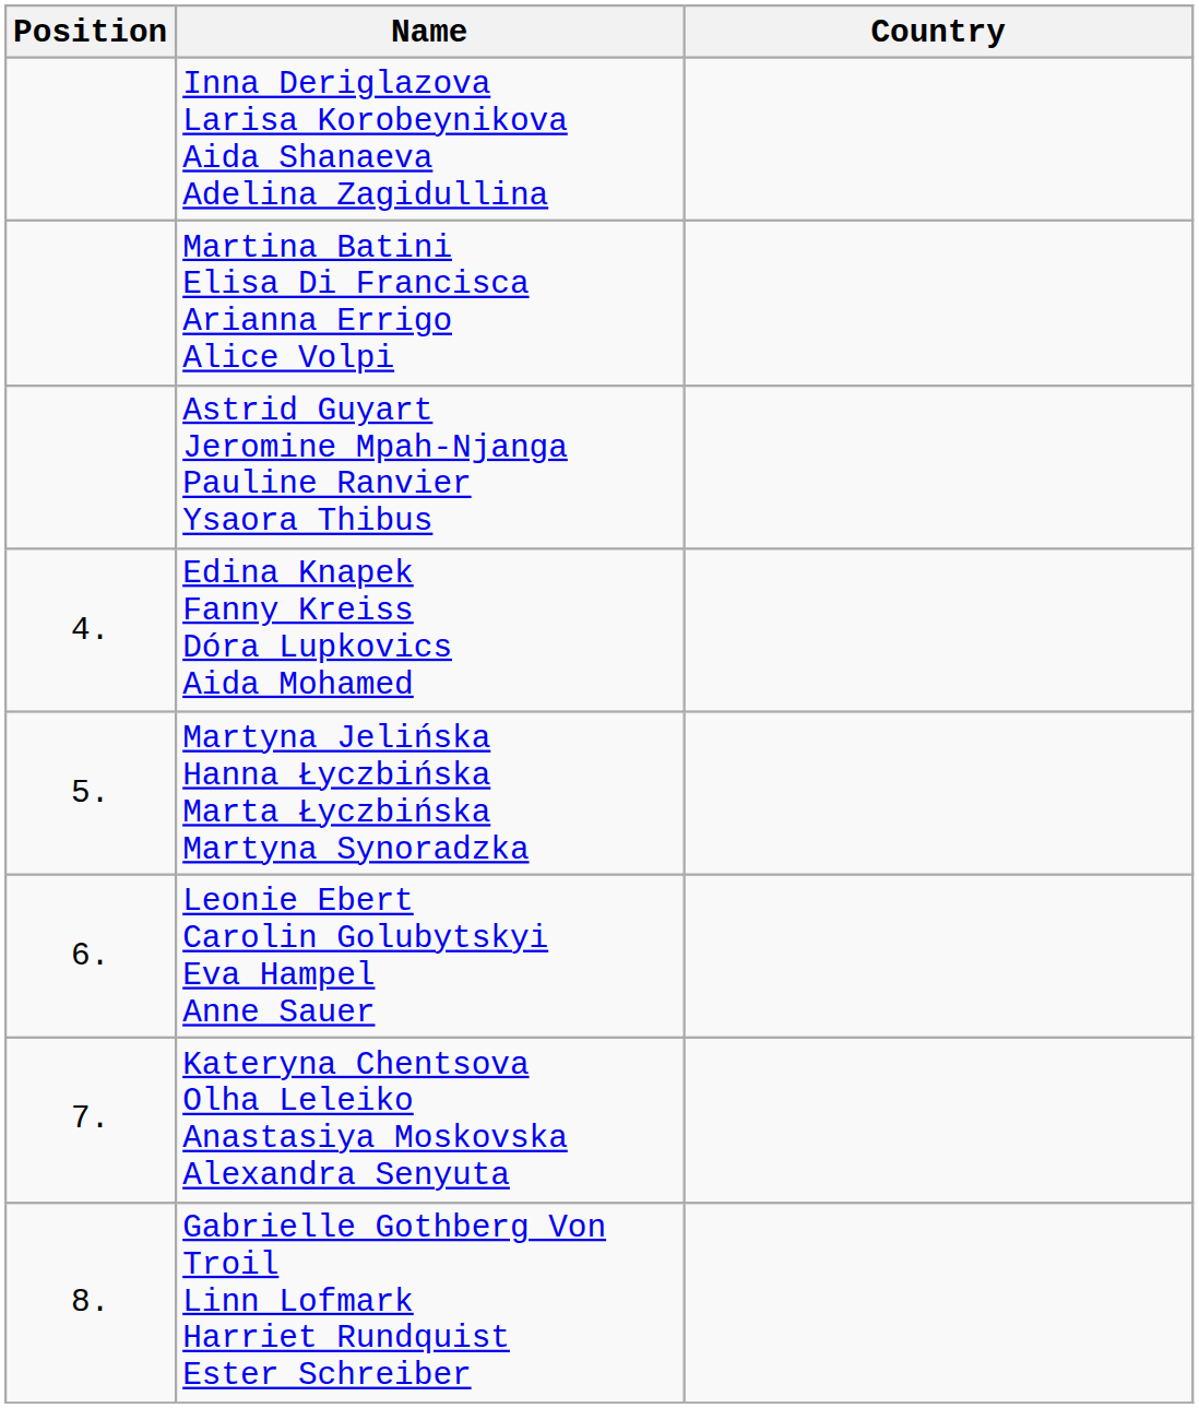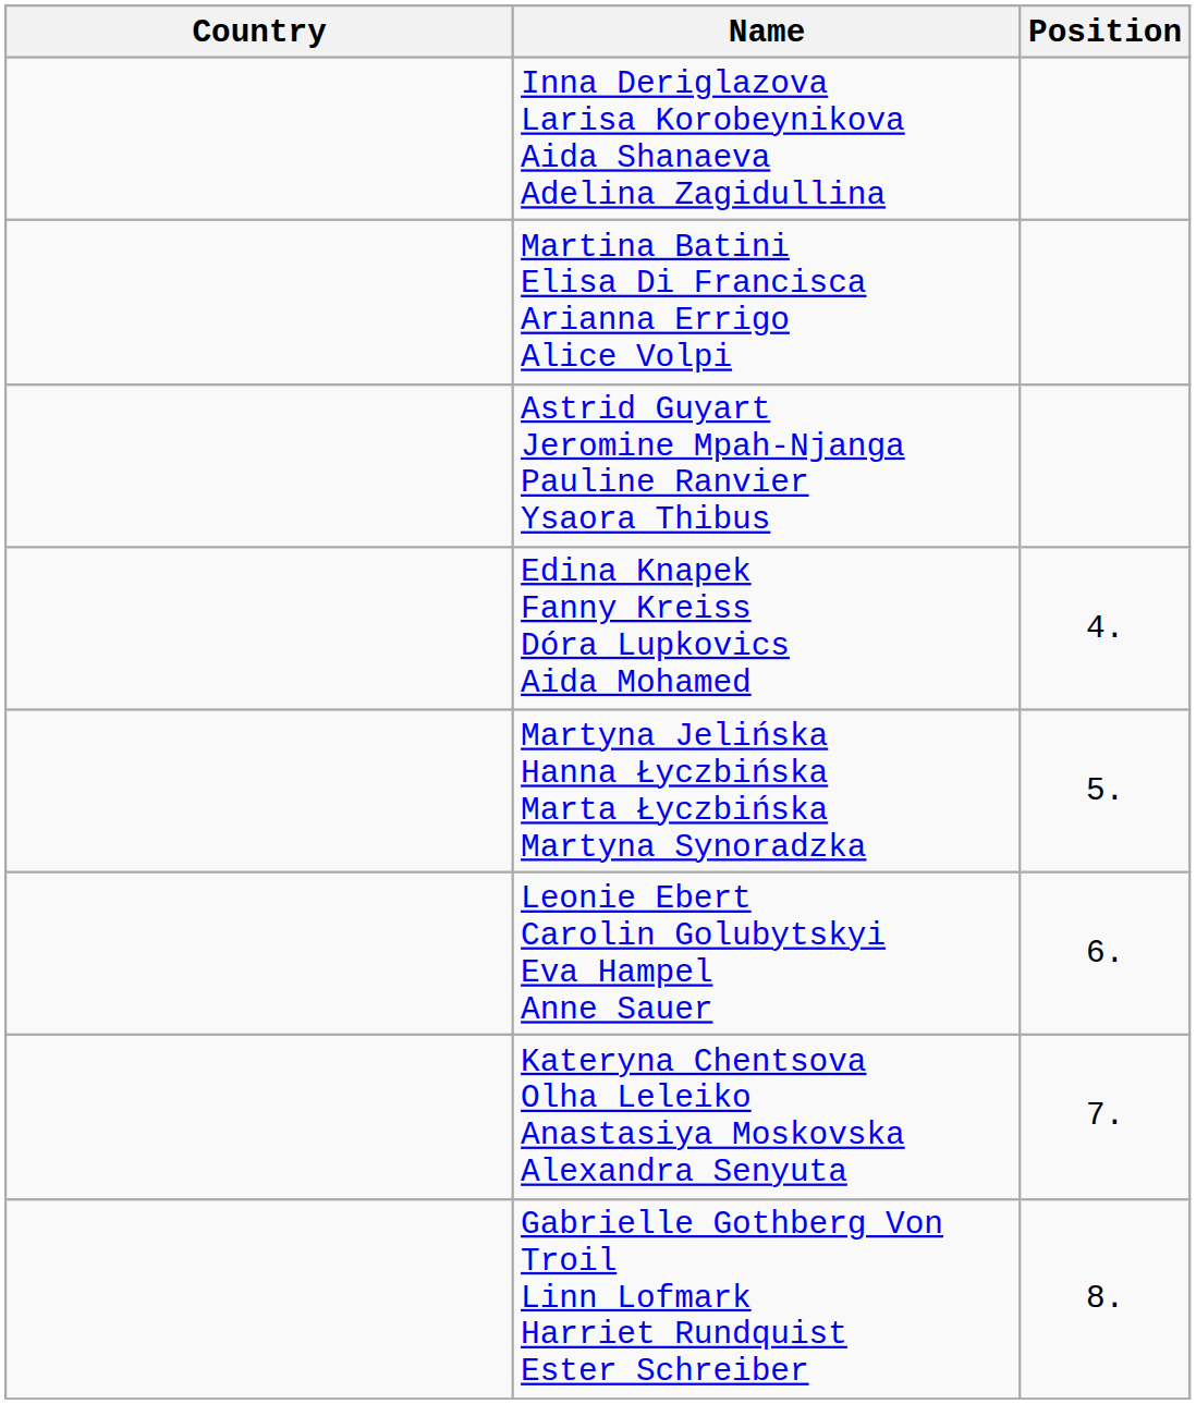 <table class="wikitable">
 <tr>
+<th width="200">Country</th>
+<th width="200">Name</th>
 <th width="20">Position</th>
-<th width="200">Name</th>
-<th width="200">Country</th>
 </tr>
 <tr>
+<td></td>
+<td><a href='#'>Inna Deriglazova</a><br><a href='#'>Larisa Korobeynikova</a><br><a href='#'>Aida Shanaeva</a><br><a href='#'>Adelina Zagidullina</a></td>
 <td align="center"></td>
-<td><a href='#'>Inna Deriglazova</a><br><a href='#'>Larisa Korobeynikova</a><br><a href='#'>Aida Shanaeva</a><br><a href='#'>Adelina Zagidullina</a></td>
-<td></td>
 </tr>
 <tr>
+<td></td>
+<td><a href='#'>Martina Batini</a><br><a href='#'>Elisa Di Francisca</a><br><a href='#'>Arianna Errigo</a><br><a href='#'>Alice Volpi</a></td>
 <td align="center"></td>
-<td><a href='#'>Martina Batini</a><br><a href='#'>Elisa Di Francisca</a><br><a href='#'>Arianna Errigo</a><br><a href='#'>Alice Volpi</a></td>
-<td></td>
 </tr>
 <tr>
+<td></td>
+<td><a href='#'>Astrid Guyart</a><br><a href='#'>Jeromine Mpah-Njanga</a><br><a href='#'>Pauline Ranvier</a><br><a href='#'>Ysaora Thibus</a></td>
 <td align="center"></td>
-<td><a href='#'>Astrid Guyart</a><br><a href='#'>Jeromine Mpah-Njanga</a><br><a href='#'>Pauline Ranvier</a><br><a href='#'>Ysaora Thibus</a></td>
-<td></td>
 </tr>
 <tr>
+<td></td>
+<td><a href='#'>Edina Knapek</a><br><a href='#'>Fanny Kreiss</a><br><a href='#'>Dóra Lupkovics</a><br><a href='#'>Aida Mohamed</a></td>
 <td align="center">4.</td>
-<td><a href='#'>Edina Knapek</a><br><a href='#'>Fanny Kreiss</a><br><a href='#'>Dóra Lupkovics</a><br><a href='#'>Aida Mohamed</a></td>
-<td></td>
 </tr>
 <tr>
+<td></td>
+<td><a href='#'>Martyna Jelińska</a><br><a href='#'>Hanna Łyczbińska</a><br><a href='#'>Marta Łyczbińska</a><br><a href='#'>Martyna Synoradzka</a></td>
 <td align="center">5.</td>
-<td><a href='#'>Martyna Jelińska</a><br><a href='#'>Hanna Łyczbińska</a><br><a href='#'>Marta Łyczbińska</a><br><a href='#'>Martyna Synoradzka</a></td>
-<td></td>
 </tr>
 <tr>
+<td></td>
+<td><a href='#'>Leonie Ebert</a><br><a href='#'>Carolin Golubytskyi</a><br><a href='#'>Eva Hampel</a><br><a href='#'>Anne Sauer</a></td>
 <td align="center">6.</td>
-<td><a href='#'>Leonie Ebert</a><br><a href='#'>Carolin Golubytskyi</a><br><a href='#'>Eva Hampel</a><br><a href='#'>Anne Sauer</a></td>
-<td></td>
 </tr>
 <tr>
+<td></td>
+<td><a href='#'>Kateryna Chentsova</a><br><a href='#'>Olha Leleiko</a><br><a href='#'>Anastasiya Moskovska</a><br><a href='#'>Alexandra Senyuta</a></td>
 <td align="center">7.</td>
-<td><a href='#'>Kateryna Chentsova</a><br><a href='#'>Olha Leleiko</a><br><a href='#'>Anastasiya Moskovska</a><br><a href='#'>Alexandra Senyuta</a></td>
-<td></td>
 </tr>
 <tr>
+<td></td>
+<td><a href='#'>Gabrielle Gothberg Von Troil</a><br><a href='#'>Linn Lofmark</a><br><a href='#'>Harriet Rundquist</a><br><a href='#'>Ester Schreiber</a></td>
 <td align="center">8.</td>
-<td><a href='#'>Gabrielle Gothberg Von Troil</a><br><a href='#'>Linn Lofmark</a><br><a href='#'>Harriet Rundquist</a><br><a href='#'>Ester Schreiber</a></td>
-<td></td>
 </tr>
 </table>
